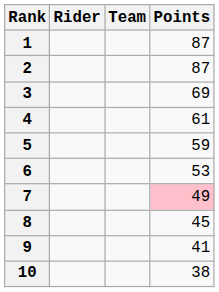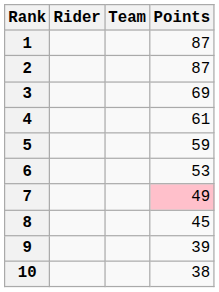 <table class="wikitable">
 <tr>
 <th scope="col">Rank</th>
 <th scope="col">Rider</th>
 <th scope="col">Team</th>
 <th scope="col">Points</th>
 </tr>
 <tr>
 <th scope="row">1</th>
 <td>  </td>
 <td></td>
 <td style="text-align:right;">87</td>
 </tr>
 <tr>
 <th scope="row">2</th>
 <td> </td>
 <td></td>
 <td style="text-align:right;">87</td>
 </tr>
 <tr>
 <th scope="row">3</th>
 <td></td>
 <td></td>
 <td style="text-align:right;">69</td>
 </tr>
 <tr>
 <th scope="row">4</th>
 <td></td>
 <td></td>
 <td style="text-align:right;">61</td>
 </tr>
 <tr>
 <th scope="row">5</th>
 <td> </td>
 <td></td>
 <td style="text-align:right;">59</td>
 </tr>
 <tr>
 <th scope="row">6</th>
 <td></td>
 <td></td>
 <td style="text-align:right;">53</td>
 </tr>
 <tr>
 <th scope="row">7</th>
 <td></td>
 <td></td>
 <td style="background: pink; text-align:right;">49</td>
 </tr>
 <tr>
 <th scope="row">8</th>
 <td></td>
 <td></td>
 <td style="text-align:right;">45</td>
 </tr>
 <tr>
 <th scope="row">9</th>
 <td></td>
 <td></td>
-<td style="text-align:right;">41</td>
+<td style="text-align:right;">39</td>
 </tr>
 <tr>
 <th scope="row">10</th>
 <td></td>
 <td></td>
 <td style="text-align:right;">38</td>
 </tr>
 </table>
